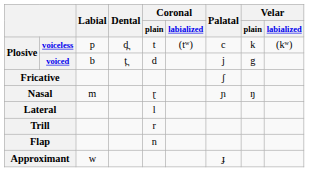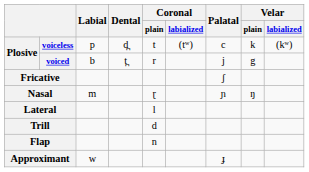 <table class="wikitable IPA" style="text-align: center;">
 <tr>
 <th colspan="2" rowspan="2"></th>
 <th rowspan="2">Labial</th>
 <th rowspan="2">Dental</th>
 <th colspan="2">Coronal</th>
 <th rowspan="2">Palatal</th>
 <th colspan="2">Velar</th>
 </tr>
 <tr>
 <th><small>plain</small></th>
 <th><a href='#'><small>labialized</small></a></th>
 <th><small>plain</small></th>
 <th><a href='#'><small>labialized</small></a></th>
 </tr>
 <tr>
 <th rowspan="2">Plosive</th>
 <th><a href='#'><small>voiceless</small></a></th>
 <td>p</td>
 <td>d̪</td>
 <td>t</td>
 <td>(tʷ)</td>
 <td>c</td>
 <td>k</td>
 <td>(kʷ)</td>
 </tr>
 <tr>
 <th><a href='#'><small>voiced</small></a></th>
 <td>b</td>
 <td>t̪</td>
-<td>d</td>
+<td>r</td>
 <td></td>
 <td>j</td>
 <td>g</td>
 <td></td>
 </tr>
 <tr>
 <th colspan="2">Fricative</th>
 <td></td>
 <td></td>
 <td></td>
 <td></td>
 <td>ʃ</td>
 <td></td>
 <td></td>
 </tr>
 <tr>
 <th colspan="2">Nasal</th>
 <td>m</td>
 <td></td>
 <td>ɽ</td>
 <td></td>
 <td>ɲ</td>
 <td>ŋ</td>
 <td></td>
 </tr>
 <tr>
 <th colspan="2">Lateral</th>
 <td></td>
 <td></td>
 <td>l</td>
 <td></td>
 <td></td>
 <td></td>
 <td></td>
 </tr>
 <tr>
 <th colspan="2">Trill</th>
 <td></td>
 <td></td>
-<td>r</td>
+<td>d</td>
 <td></td>
 <td></td>
 <td></td>
 <td></td>
 </tr>
 <tr>
 <th colspan="2">Flap</th>
 <td></td>
 <td></td>
 <td>n</td>
 <td></td>
 <td></td>
 <td></td>
 <td></td>
 </tr>
 <tr>
 <th colspan="2">Approximant</th>
 <td>w</td>
 <td></td>
 <td></td>
 <td></td>
 <td>ɟ</td>
 <td></td>
 <td></td>
 </tr>
 </table>
